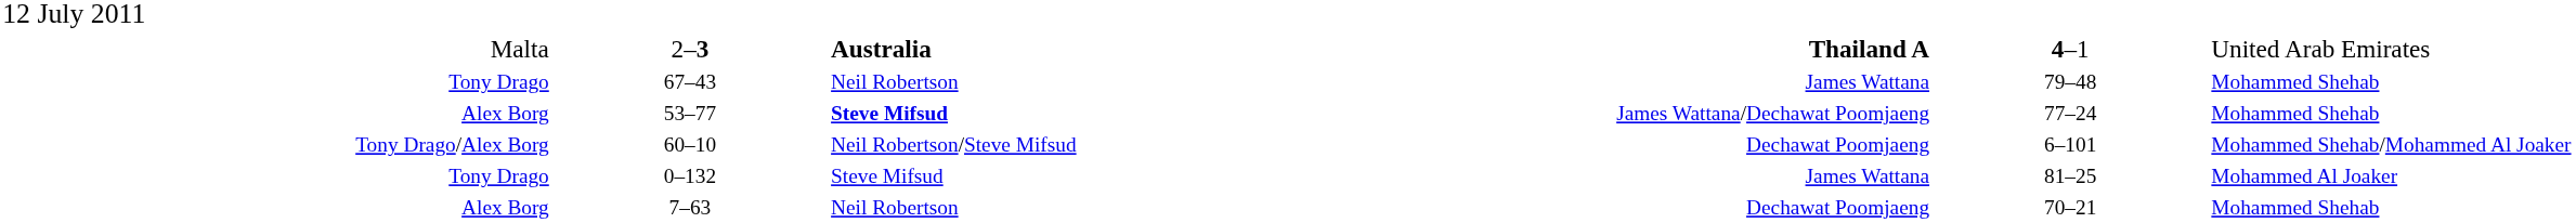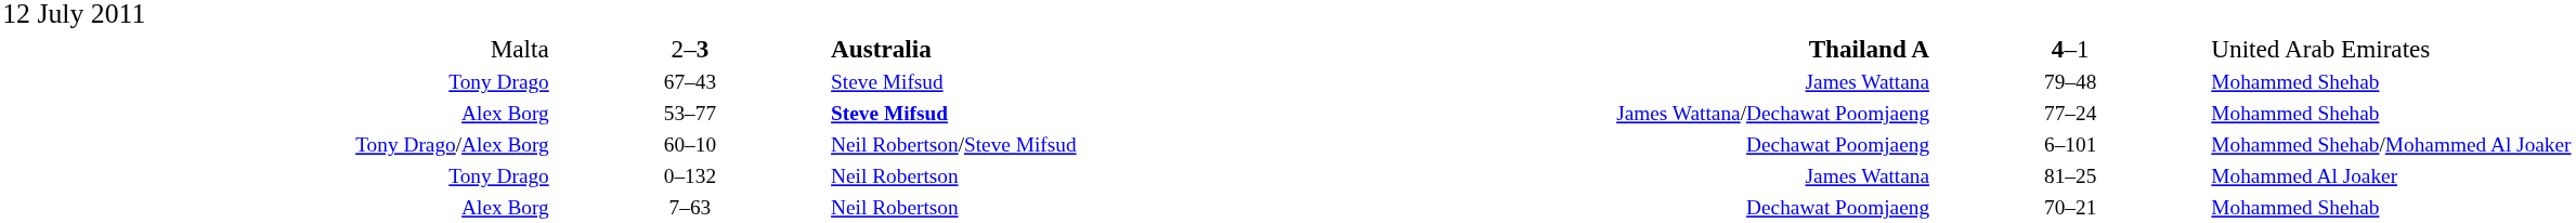 <table width="100%" cellspacing="1">
 <tr>
 <th width=20%></th>
 <th width=10%></th>
 <th width=20%></th>
 <th width=20%></th>
 <th width=10%></th>
 <th width=20%></th>
 </tr>
 <tr>
 <td>12 July 2011</td>
 </tr>
 <tr style=font-size:90%>
 <td align=right>Malta </td>
 <td align=center>2–<strong>3</strong></td>
 <td><strong> Australia</strong></td>
 <td align=right><strong>Thailand A </strong></td>
 <td align=center><strong>4</strong>–1</td>
 <td> United Arab Emirates</td>
 </tr>
 <tr style=font-size:75%>
 <td align=right><a href='#'>Tony Drago</a></td>
 <td align=center>67–43</td>
-<td><a href='#'>Neil Robertson</a></td>
+<td><a href='#'>Steve Mifsud</a></td>
 <td align=right><a href='#'>James Wattana</a></td>
 <td align=center>79–48</td>
 <td><a href='#'>Mohammed Shehab</a></td>
 </tr>
 <tr style=font-size:75%>
 <td align=right><a href='#'>Alex Borg</a></td>
 <td align=center>53–77</td>
 <td><strong><a href='#'>Steve Mifsud</a></strong></td>
 <td align=right><a href='#'>James Wattana</a>/<a href='#'>Dechawat Poomjaeng</a></td>
 <td align=center>77–24</td>
 <td><a href='#'>Mohammed Shehab</a></td>
 </tr>
 <tr style=font-size:75%>
 <td align=right><a href='#'>Tony Drago</a>/<a href='#'>Alex Borg</a></td>
 <td align=center>60–10</td>
 <td><a href='#'>Neil Robertson</a>/<a href='#'>Steve Mifsud</a></td>
 <td align=right><a href='#'>Dechawat Poomjaeng</a></td>
 <td align=center>6–101</td>
 <td><a href='#'>Mohammed Shehab</a>/<a href='#'>Mohammed Al Joaker</a></td>
 </tr>
 <tr style=font-size:75%>
 <td align=right><a href='#'>Tony Drago</a></td>
 <td align=center>0–132</td>
-<td><a href='#'>Steve Mifsud</a></td>
+<td><a href='#'>Neil Robertson</a></td>
 <td align=right><a href='#'>James Wattana</a></td>
 <td align=center>81–25</td>
 <td><a href='#'>Mohammed Al Joaker</a></td>
 </tr>
 <tr style=font-size:75%>
 <td align=right><a href='#'>Alex Borg</a></td>
 <td align=center>7–63</td>
 <td><a href='#'>Neil Robertson</a></td>
 <td align=right><a href='#'>Dechawat Poomjaeng</a></td>
 <td align=center>70–21</td>
 <td><a href='#'>Mohammed Shehab</a></td>
 </tr>
 </table>
